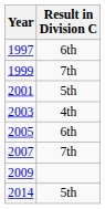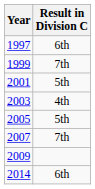 <table class="wikitable" style="text-align:center">
 <tr>
 <th>Year</th>
 <th>Result in<br>Division C</th>
 </tr>
 <tr>
 <td><a href='#'>1997</a></td>
 <td>6th</td>
 </tr>
 <tr>
 <td><a href='#'>1999</a></td>
 <td>7th</td>
 </tr>
 <tr>
 <td><a href='#'>2001</a></td>
 <td>5th</td>
 </tr>
 <tr>
 <td><a href='#'>2003</a></td>
 <td>4th</td>
 </tr>
 <tr>
 <td><a href='#'>2005</a></td>
-<td>6th</td>
+<td>5th</td>
 </tr>
 <tr>
 <td><a href='#'>2007</a></td>
 <td>7th</td>
 </tr>
 <tr>
 <td><a href='#'>2009</a></td>
 <td></td>
 </tr>
 <tr>
 <td><a href='#'>2014</a></td>
-<td>5th</td>
+<td>6th</td>
 </tr>
 </table>
